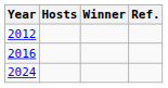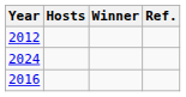 <table class=wikitable>
 <tr>
 <th>Year</th>
 <th>Hosts</th>
 <th>Winner</th>
 <th>Ref.</th>
 </tr>
 <tr>
 <td><a href='#'>2012</a></td>
 <td></td>
 <td align=left></td>
 <td></td>
 </tr>
 <tr>
+<td><a href='#'>2024</a></td>
+<td> <br> </td>
+<td align=left></td>
+<td></td>
+</tr>
+<tr>
 <td><a href='#'>2016</a></td>
 <td></td>
 <td align=left></td>
 <td></td>
 </tr>
-<tr>
-<td><a href='#'>2024</a></td>
-<td> <br> </td>
-<td align=left></td>
-<td></td>
-</tr>
 </table>
